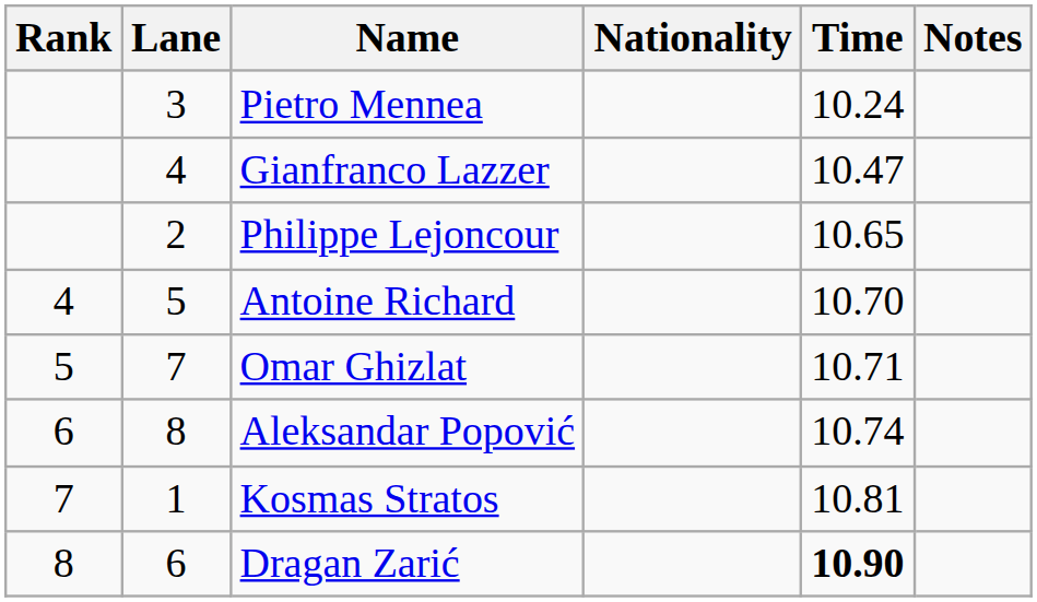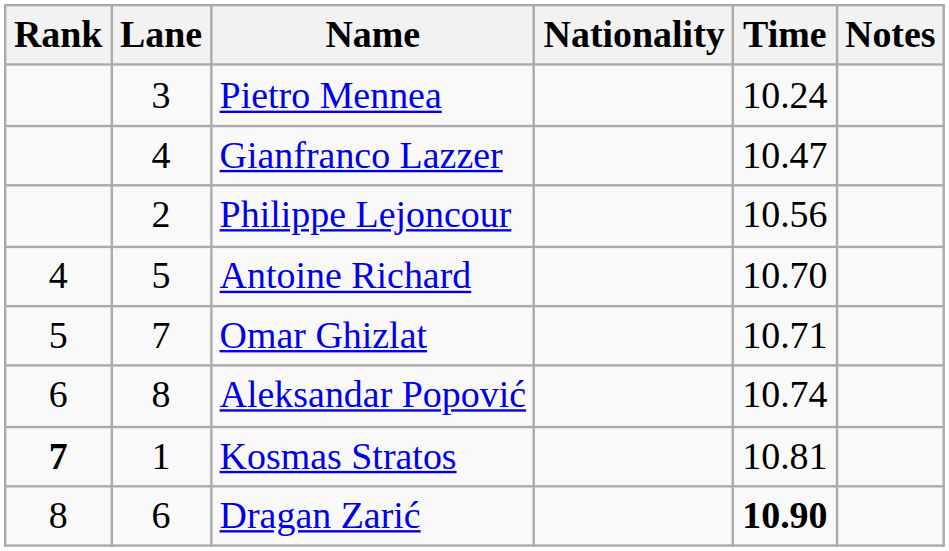 <table class="wikitable sortable" style="text-align:center">
 <tr>
 <th>Rank</th>
 <th>Lane</th>
 <th>Name</th>
 <th>Nationality</th>
 <th>Time</th>
 <th>Notes</th>
 </tr>
 <tr>
 <td></td>
 <td>3</td>
 <td align=left><a href='#'>Pietro Mennea</a></td>
 <td align=left></td>
 <td>10.24</td>
 <td></td>
 </tr>
 <tr>
 <td></td>
 <td>4</td>
 <td align=left><a href='#'>Gianfranco Lazzer</a></td>
 <td align=left></td>
 <td>10.47</td>
 <td></td>
 </tr>
 <tr>
 <td></td>
 <td>2</td>
 <td align=left><a href='#'>Philippe Lejoncour</a></td>
 <td align=left></td>
-<td>10.65</td>
+<td>10.56</td>
 <td></td>
 </tr>
 <tr>
 <td>4</td>
 <td>5</td>
 <td align=left><a href='#'>Antoine Richard</a></td>
 <td align=left></td>
 <td>10.70</td>
 <td></td>
 </tr>
 <tr>
 <td>5</td>
 <td>7</td>
 <td align=left><a href='#'>Omar Ghizlat</a></td>
 <td align=left></td>
 <td>10.71</td>
 <td></td>
 </tr>
 <tr>
 <td>6</td>
 <td>8</td>
 <td align=left><a href='#'>Aleksandar Popović</a></td>
 <td align=left></td>
 <td>10.74</td>
 <td></td>
 </tr>
 <tr>
-<td>7</td>
+<td><strong>7</strong></td>
 <td>1</td>
 <td align=left><a href='#'>Kosmas Stratos</a></td>
 <td align=left></td>
 <td>10.81</td>
 <td></td>
 </tr>
 <tr>
 <td>8</td>
 <td>6</td>
 <td align=left><a href='#'>Dragan Zarić</a></td>
 <td align=left></td>
 <td><strong>10.90</strong></td>
 <td></td>
 </tr>
 </table>
